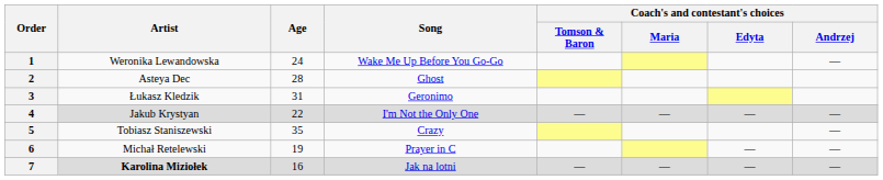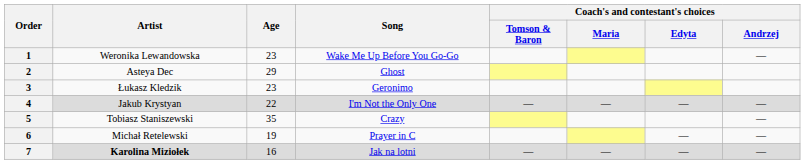 <table class="wikitable" style="text-align:center; width:100%;">
 <tr>
 <th scope="col" rowspan="2" style="width:05%;">Order</th>
 <th scope="col" rowspan="2" style="width:20%;">Artist</th>
 <th scope="col" rowspan="2" style="width:05%;">Age</th>
 <th scope="col" rowspan="2" style="width:20%;">Song</th>
 <th scope="col" colspan="4" style="width:32%;">Coach's and contestant's choices</th>
 </tr>
 <tr>
 <th style="width:08%;"><a href='#'>Tomson & Baron</a></th>
 <th style="width:08%;"><a href='#'>Maria</a></th>
 <th style="width:08%;"><a href='#'>Edyta</a></th>
 <th style="width:08%;"><a href='#'>Andrzej</a></th>
 </tr>
 <tr>
 <th>1</th>
 <td>Weronika Lewandowska</td>
-<td>24</td>
+<td>23</td>
 <td><a href='#'>Wake Me Up Before You Go-Go</a></td>
 <td><strong></strong></td>
 <td style="background:#fdfc8f;"><strong></strong></td>
 <td><strong></strong></td>
 <td>—</td>
 </tr>
 <tr>
 <th>2</th>
 <td>Asteya Dec</td>
-<td>28</td>
+<td>29</td>
 <td><a href='#'>Ghost</a></td>
 <td style="background:#fdfc8f;"><strong></strong></td>
 <td><strong></strong></td>
 <td><strong></strong></td>
 <td><strong></strong></td>
 </tr>
 <tr>
 <th>3</th>
 <td>Łukasz Kledzik</td>
-<td>31</td>
+<td>23</td>
 <td><a href='#'>Geronimo</a></td>
 <td><strong></strong></td>
 <td><strong></strong></td>
 <td style="background:#fdfc8f;"><strong></strong></td>
 <td><strong></strong></td>
 </tr>
 <tr>
 <th>4</th>
 <td style="background:#DCDCDC;">Jakub Krystyan</td>
 <td style="background:#DCDCDC;">22</td>
 <td style="background:#DCDCDC;"><a href='#'>I'm Not the Only One</a></td>
 <td style="background:#DCDCDC;">—</td>
 <td style="background:#DCDCDC;">—</td>
 <td style="background:#DCDCDC;">—</td>
 <td style="background:#DCDCDC;">—</td>
 </tr>
 <tr>
 <th>5</th>
 <td>Tobiasz Staniszewski</td>
 <td>35</td>
 <td><a href='#'>Crazy</a></td>
 <td style="background:#fdfc8f;"><strong></strong></td>
 <td><strong></strong></td>
 <td><strong></strong></td>
 <td>—</td>
 </tr>
 <tr>
 <th>6</th>
 <td>Michał Retelewski</td>
 <td>19</td>
 <td><a href='#'>Prayer in C</a></td>
 <td><strong></strong></td>
 <td style="background:#fdfc8f;"><strong></strong></td>
 <td>—</td>
 <td>—</td>
 </tr>
 <tr>
 <th>7</th>
 <td style="background:#DCDCDC;"><strong>Karolina Miziołek</strong></td>
 <td style="background:#DCDCDC;">16</td>
 <td style="background:#DCDCDC;"><a href='#'>Jak na lotni</a></td>
 <td style="background:#DCDCDC;">—</td>
 <td style="background:#DCDCDC;">—</td>
 <td style="background:#DCDCDC;">—</td>
 <td style="background:#DCDCDC;">—</td>
 </tr>
 </table>
